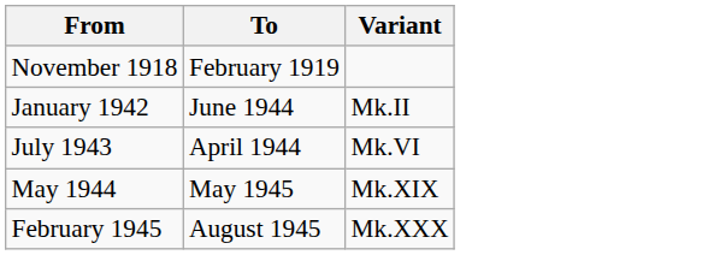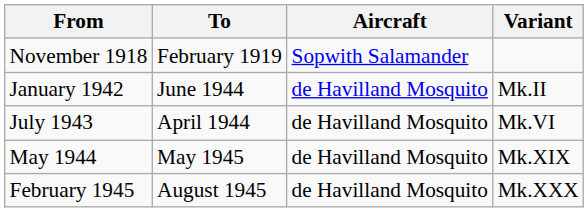 <table class="wikitable">
 <tr>
 <th>From</th>
 <th>To</th>
+<th>Aircraft</th>
 <th>Variant</th>
 </tr>
 <tr>
 <td>November 1918</td>
 <td>February 1919</td>
+<td><a href='#'>Sopwith Salamander</a></td>
 <td></td>
 </tr>
 <tr>
 <td>January 1942</td>
 <td>June 1944</td>
+<td><a href='#'>de Havilland Mosquito</a></td>
 <td>Mk.II</td>
 </tr>
 <tr>
 <td>July 1943</td>
 <td>April 1944</td>
+<td>de Havilland Mosquito</td>
 <td>Mk.VI</td>
 </tr>
 <tr>
 <td>May 1944</td>
 <td>May 1945</td>
+<td>de Havilland Mosquito</td>
 <td>Mk.XIX</td>
 </tr>
 <tr>
 <td>February 1945</td>
 <td>August 1945</td>
+<td>de Havilland Mosquito</td>
 <td>Mk.XXX</td>
 </tr>
 </table>
